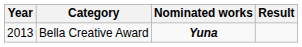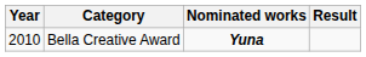 <table class="wikitable">
 <tr>
 <th>Year</th>
 <th>Category</th>
 <th>Nominated works</th>
 <th>Result</th>
 </tr>
 <tr>
-<td>2013</td>
+<td>2010</td>
 <td>Bella Creative Award</td>
 <td style="text-align: center;"><strong><em>Yuna</em></strong></td>
 <td></td>
 </tr>
 </table>
